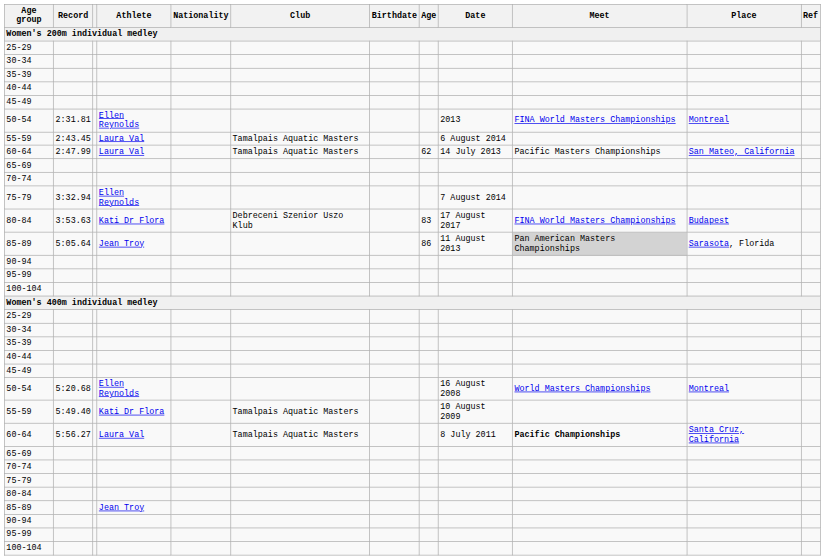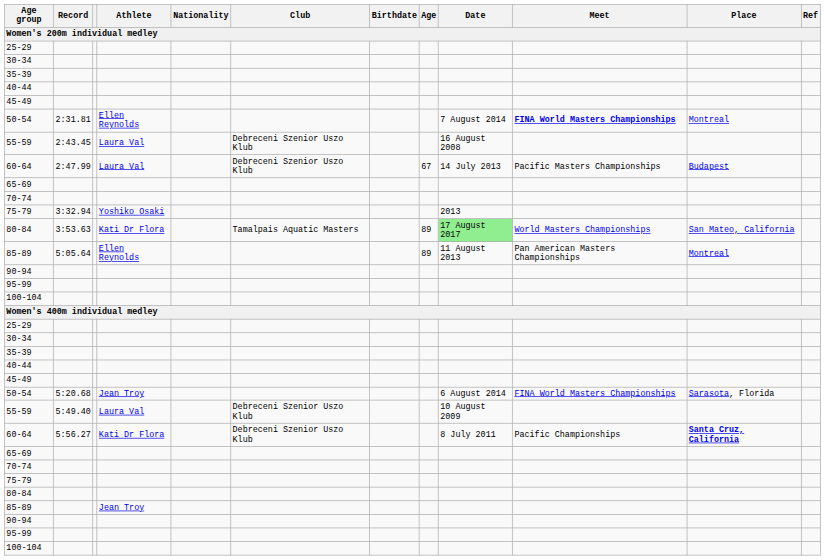 <table class="wikitable" style="font-size:95%; width: 95%;">
 <tr>
 <th>Age group</th>
 <th>Record</th>
 <th></th>
 <th>Athlete</th>
 <th>Nationality</th>
 <th>Club</th>
 <th>Birthdate</th>
 <th>Age</th>
 <th>Date</th>
 <th>Meet</th>
 <th>Place</th>
 <th>Ref</th>
 </tr>
 <tr style="background:#f0f0f0;">
 <td colspan=12><strong>Women's 200m individual medley</strong></td>
 </tr>
 <tr>
 <td>25-29</td>
 <td></td>
 <td></td>
 <td></td>
 <td></td>
 <td></td>
 <td></td>
 <td></td>
 <td></td>
 <td></td>
 <td></td>
 <td></td>
 </tr>
 <tr>
 <td>30-34</td>
 <td></td>
 <td></td>
 <td></td>
 <td></td>
 <td></td>
 <td></td>
 <td></td>
 <td></td>
 <td></td>
 <td></td>
 <td></td>
 </tr>
 <tr>
 <td>35-39</td>
 <td></td>
 <td></td>
 <td></td>
 <td></td>
 <td></td>
 <td></td>
 <td></td>
 <td></td>
 <td></td>
 <td></td>
 <td></td>
 </tr>
 <tr>
 <td>40-44</td>
 <td></td>
 <td></td>
 <td></td>
 <td></td>
 <td></td>
 <td></td>
 <td></td>
 <td></td>
 <td></td>
 <td></td>
 <td></td>
 </tr>
 <tr>
 <td>45-49</td>
 <td></td>
 <td></td>
 <td></td>
 <td></td>
 <td></td>
 <td></td>
 <td></td>
 <td></td>
 <td></td>
 <td></td>
 <td></td>
 </tr>
 <tr>
 <td>50-54</td>
 <td>2:31.81</td>
 <td></td>
 <td><a href='#'>Ellen Reynolds</a></td>
 <td></td>
 <td></td>
 <td></td>
 <td></td>
-<td>2013</td>
-<td><a href='#'>FINA World Masters Championships</a></td>
+<td>7 August 2014</td>
+<td><strong><a href='#'>FINA World Masters Championships</a></strong></td>
 <td><a href='#'>Montreal</a></td>
 <td></td>
 </tr>
 <tr>
 <td>55-59</td>
 <td>2:43.45</td>
 <td></td>
 <td><a href='#'>Laura Val</a></td>
 <td></td>
-<td>Tamalpais Aquatic Masters</td>
+<td>Debreceni Szenior Uszo Klub</td>
 <td></td>
 <td></td>
-<td>6 August 2014</td>
+<td>16 August 2008</td>
 <td></td>
 <td></td>
 <td></td>
 </tr>
 <tr>
 <td>60-64</td>
 <td>2:47.99</td>
 <td></td>
 <td><a href='#'>Laura Val</a></td>
 <td></td>
-<td>Tamalpais Aquatic Masters</td>
+<td>Debreceni Szenior Uszo Klub</td>
 <td></td>
-<td>62</td>
+<td>67</td>
 <td>14 July 2013</td>
 <td>Pacific Masters Championships</td>
-<td><a href='#'>San Mateo, California</a></td>
+<td><a href='#'>Budapest</a></td>
 <td></td>
 </tr>
 <tr>
 <td>65-69</td>
 <td></td>
 <td></td>
 <td></td>
 <td></td>
 <td></td>
 <td></td>
 <td></td>
 <td></td>
 <td></td>
 <td></td>
 <td></td>
 </tr>
 <tr>
 <td>70-74</td>
 <td></td>
 <td></td>
 <td></td>
 <td></td>
 <td></td>
 <td></td>
 <td></td>
 <td></td>
 <td></td>
 <td></td>
 <td></td>
 </tr>
 <tr>
 <td>75-79</td>
 <td>3:32.94</td>
 <td></td>
-<td><a href='#'>Ellen Reynolds</a></td>
+<td><a href='#'>Yoshiko Osaki</a></td>
 <td></td>
 <td></td>
 <td></td>
 <td></td>
-<td>7 August 2014</td>
+<td>2013</td>
 <td></td>
 <td></td>
 <td></td>
 </tr>
 <tr>
 <td>80-84</td>
 <td>3:53.63</td>
 <td></td>
 <td><a href='#'>Kati Dr Flora</a></td>
 <td></td>
-<td>Debreceni Szenior Uszo Klub</td>
+<td>Tamalpais Aquatic Masters</td>
 <td></td>
-<td>83</td>
-<td>17 August 2017</td>
-<td><a href='#'>FINA World Masters Championships</a></td>
-<td><a href='#'>Budapest</a></td>
+<td>89</td>
+<td style="background: lightgreen;">17 August 2017</td>
+<td><a href='#'>World Masters Championships</a></td>
+<td><a href='#'>San Mateo, California</a></td>
 <td></td>
 </tr>
 <tr>
 <td>85-89</td>
 <td>5:05.64</td>
 <td></td>
-<td><a href='#'>Jean Troy</a></td>
+<td><a href='#'>Ellen Reynolds</a></td>
 <td></td>
 <td></td>
 <td></td>
-<td>86</td>
+<td>89</td>
 <td>11 August 2013</td>
-<td style="background: lightgrey;">Pan American Masters Championships</td>
-<td><a href='#'>Sarasota</a>, Florida</td>
+<td>Pan American Masters Championships</td>
+<td><a href='#'>Montreal</a></td>
 <td></td>
 </tr>
 <tr>
 <td>90-94</td>
 <td></td>
 <td></td>
 <td></td>
 <td></td>
 <td></td>
 <td></td>
 <td></td>
 <td></td>
 <td></td>
 <td></td>
 <td></td>
 </tr>
 <tr>
 <td>95-99</td>
 <td></td>
 <td></td>
 <td></td>
 <td></td>
 <td></td>
 <td></td>
 <td></td>
 <td></td>
 <td></td>
 <td></td>
 <td></td>
 </tr>
 <tr>
 <td>100-104</td>
 <td></td>
 <td></td>
 <td></td>
 <td></td>
 <td></td>
 <td></td>
 <td></td>
 <td></td>
 <td></td>
 <td></td>
 <td></td>
 </tr>
 <tr style="background:#f0f0f0;">
 <td colspan=12><strong>Women's 400m individual medley</strong></td>
 </tr>
 <tr>
 <td>25-29</td>
 <td></td>
 <td></td>
 <td></td>
 <td></td>
 <td></td>
 <td></td>
 <td></td>
 <td></td>
 <td></td>
 <td></td>
 <td></td>
 </tr>
 <tr>
 <td>30-34</td>
 <td></td>
 <td></td>
 <td></td>
 <td></td>
 <td></td>
 <td></td>
 <td></td>
 <td></td>
 <td></td>
 <td></td>
 <td></td>
 </tr>
 <tr>
 <td>35-39</td>
 <td></td>
 <td></td>
 <td></td>
 <td></td>
 <td></td>
 <td></td>
 <td></td>
 <td></td>
 <td></td>
 <td></td>
 <td></td>
 </tr>
 <tr>
 <td>40-44</td>
 <td></td>
 <td></td>
 <td></td>
 <td></td>
 <td></td>
 <td></td>
 <td></td>
 <td></td>
 <td></td>
 <td></td>
 <td></td>
 </tr>
 <tr>
 <td>45-49</td>
 <td></td>
 <td></td>
 <td></td>
 <td></td>
 <td></td>
 <td></td>
 <td></td>
 <td></td>
 <td></td>
 <td></td>
 <td></td>
 </tr>
 <tr>
 <td>50-54</td>
 <td>5:20.68</td>
 <td></td>
-<td><a href='#'>Ellen Reynolds</a></td>
+<td><a href='#'>Jean Troy</a></td>
 <td></td>
 <td></td>
 <td></td>
 <td></td>
-<td>16 August 2008</td>
-<td><a href='#'>World Masters Championships</a></td>
-<td><a href='#'>Montreal</a></td>
+<td>6 August 2014</td>
+<td><a href='#'>FINA World Masters Championships</a></td>
+<td><a href='#'>Sarasota</a>, Florida</td>
 <td></td>
 </tr>
 <tr>
 <td>55-59</td>
 <td>5:49.40</td>
 <td></td>
-<td><a href='#'>Kati Dr Flora</a></td>
+<td><a href='#'>Laura Val</a></td>
 <td></td>
-<td>Tamalpais Aquatic Masters</td>
+<td>Debreceni Szenior Uszo Klub</td>
 <td></td>
 <td></td>
 <td>10 August 2009</td>
 <td></td>
 <td></td>
 <td></td>
 </tr>
 <tr>
 <td>60-64</td>
 <td>5:56.27</td>
 <td></td>
-<td><a href='#'>Laura Val</a></td>
+<td><a href='#'>Kati Dr Flora</a></td>
 <td></td>
-<td>Tamalpais Aquatic Masters</td>
+<td>Debreceni Szenior Uszo Klub</td>
 <td></td>
 <td></td>
 <td>8 July 2011</td>
-<td><strong>Pacific Championships</strong></td>
-<td><a href='#'>Santa Cruz, California</a></td>
+<td>Pacific Championships</td>
+<td><strong><a href='#'>Santa Cruz, California</a></strong></td>
 <td></td>
 </tr>
 <tr>
 <td>65-69</td>
 <td></td>
 <td></td>
 <td></td>
 <td></td>
 <td></td>
 <td></td>
 <td></td>
 <td></td>
 <td></td>
 <td></td>
 <td></td>
 </tr>
 <tr>
 <td>70-74</td>
 <td></td>
 <td></td>
 <td></td>
 <td></td>
 <td></td>
 <td></td>
 <td></td>
 <td></td>
 <td></td>
 <td></td>
 <td></td>
 </tr>
 <tr>
 <td>75-79</td>
 <td></td>
 <td></td>
 <td></td>
 <td></td>
 <td></td>
 <td></td>
 <td></td>
 <td></td>
 <td></td>
 <td></td>
 <td></td>
 </tr>
 <tr>
 <td>80-84</td>
 <td></td>
 <td></td>
 <td></td>
 <td></td>
 <td></td>
 <td></td>
 <td></td>
 <td></td>
 <td></td>
 <td></td>
 <td></td>
 </tr>
 <tr>
 <td>85-89</td>
 <td></td>
 <td></td>
 <td><a href='#'>Jean Troy</a></td>
 <td></td>
 <td></td>
 <td></td>
 <td></td>
 <td></td>
 <td></td>
 <td></td>
 <td></td>
 </tr>
 <tr>
 <td>90-94</td>
 <td></td>
 <td></td>
 <td></td>
 <td></td>
 <td></td>
 <td></td>
 <td></td>
 <td></td>
 <td></td>
 <td></td>
 <td></td>
 </tr>
 <tr>
 <td>95-99</td>
 <td></td>
 <td></td>
 <td></td>
 <td></td>
 <td></td>
 <td></td>
 <td></td>
 <td></td>
 <td></td>
 <td></td>
 <td></td>
 </tr>
 <tr>
 <td>100-104</td>
 <td></td>
 <td></td>
 <td></td>
 <td></td>
 <td></td>
 <td></td>
 <td></td>
 <td></td>
 <td></td>
 <td></td>
 <td></td>
 </tr>
 </table>
